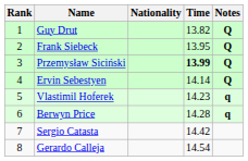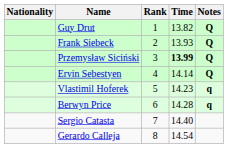 <table class="wikitable sortable" style="text-align:center">
 <tr>
+<th>Nationality</th>
+<th>Name</th>
 <th>Rank</th>
-<th>Name</th>
-<th>Nationality</th>
 <th>Time</th>
 <th>Notes</th>
 </tr>
 <tr bgcolor=ccffcc>
+<td align=left></td>
+<td align=left><a href='#'>Guy Drut</a></td>
 <td>1</td>
-<td align=left><a href='#'>Guy Drut</a></td>
-<td align=left></td>
 <td>13.82</td>
 <td><strong>Q</strong></td>
 </tr>
 <tr bgcolor=ccffcc>
+<td align=left></td>
+<td align=left><a href='#'>Frank Siebeck</a></td>
 <td>2</td>
-<td align=left><a href='#'>Frank Siebeck</a></td>
-<td align=left></td>
-<td>13.95</td>
+<td>13.93</td>
 <td><strong>Q</strong></td>
 </tr>
 <tr bgcolor=ccffcc>
+<td align=left></td>
+<td align=left><a href='#'>Przemysław Siciński</a></td>
 <td>3</td>
-<td align=left><a href='#'>Przemysław Siciński</a></td>
-<td align=left></td>
 <td><strong>13.99</strong></td>
 <td><strong>Q</strong></td>
 </tr>
 <tr bgcolor=ccffcc>
+<td align=left></td>
+<td align=left><a href='#'>Ervin Sebestyen</a></td>
 <td>4</td>
-<td align=left><a href='#'>Ervin Sebestyen</a></td>
-<td align=left></td>
 <td>14.14</td>
 <td><strong>Q</strong></td>
 </tr>
 <tr bgcolor=ddffdd>
+<td align=left></td>
+<td align=left><a href='#'>Vlastimil Hoferek</a></td>
 <td>5</td>
-<td align=left><a href='#'>Vlastimil Hoferek</a></td>
-<td align=left></td>
 <td>14.23</td>
 <td><strong>q</strong></td>
 </tr>
 <tr bgcolor=ddffdd>
+<td align=left></td>
+<td align=left><a href='#'>Berwyn Price</a></td>
 <td>6</td>
-<td align=left><a href='#'>Berwyn Price</a></td>
-<td align=left></td>
 <td>14.28</td>
 <td><strong>q</strong></td>
 </tr>
 <tr>
+<td align=left></td>
+<td align=left><a href='#'>Sergio Catasta</a></td>
 <td>7</td>
-<td align=left><a href='#'>Sergio Catasta</a></td>
-<td align=left></td>
-<td>14.42</td>
+<td>14.40</td>
 <td></td>
 </tr>
 <tr>
+<td align=left></td>
+<td align=left><a href='#'>Gerardo Calleja</a></td>
 <td>8</td>
-<td align=left><a href='#'>Gerardo Calleja</a></td>
-<td align=left></td>
 <td>14.54</td>
 <td></td>
 </tr>
 </table>
